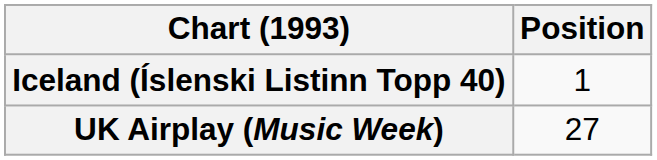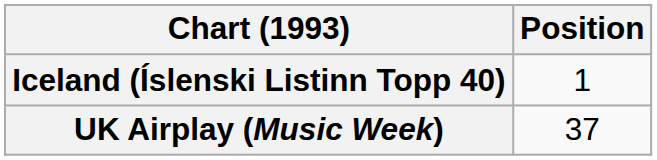 <table class="wikitable plainrowheaders" style="text-align:center">
 <tr>
 <th>Chart (1993)</th>
 <th>Position</th>
 </tr>
 <tr>
 <th scope="row">Iceland (Íslenski Listinn Topp 40)</th>
 <td>1</td>
 </tr>
 <tr>
 <th scope="row">UK Airplay (<em>Music Week</em>)</th>
-<td>27</td>
+<td>37</td>
 </tr>
 </table>
